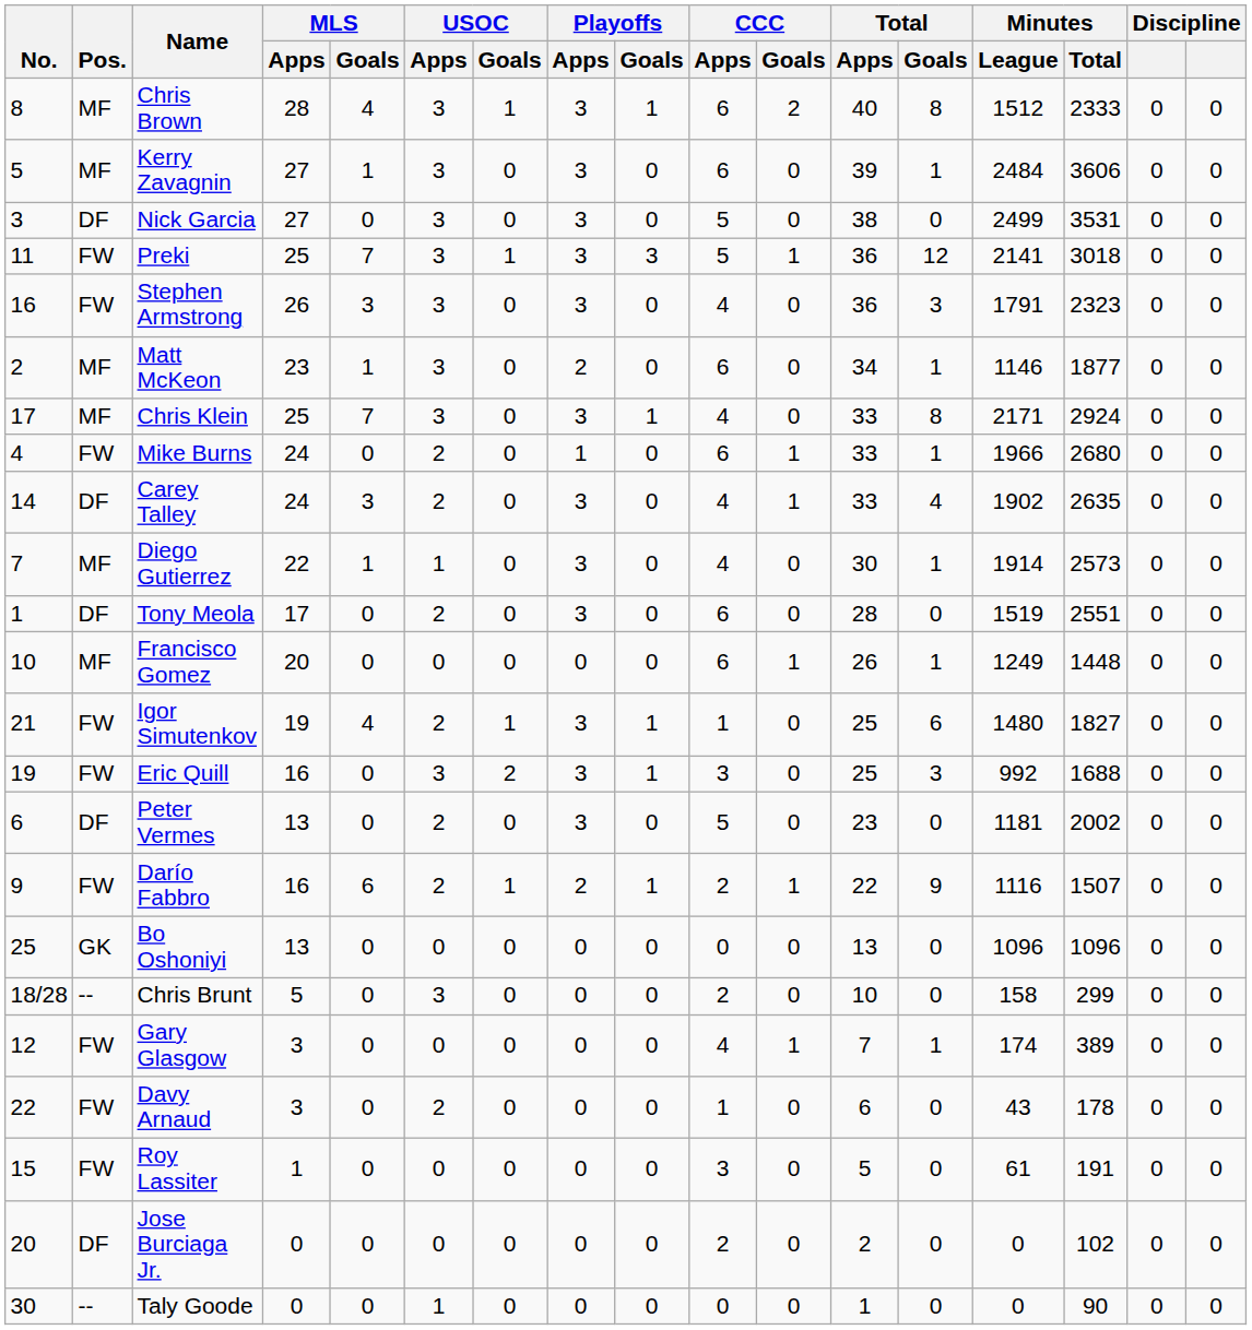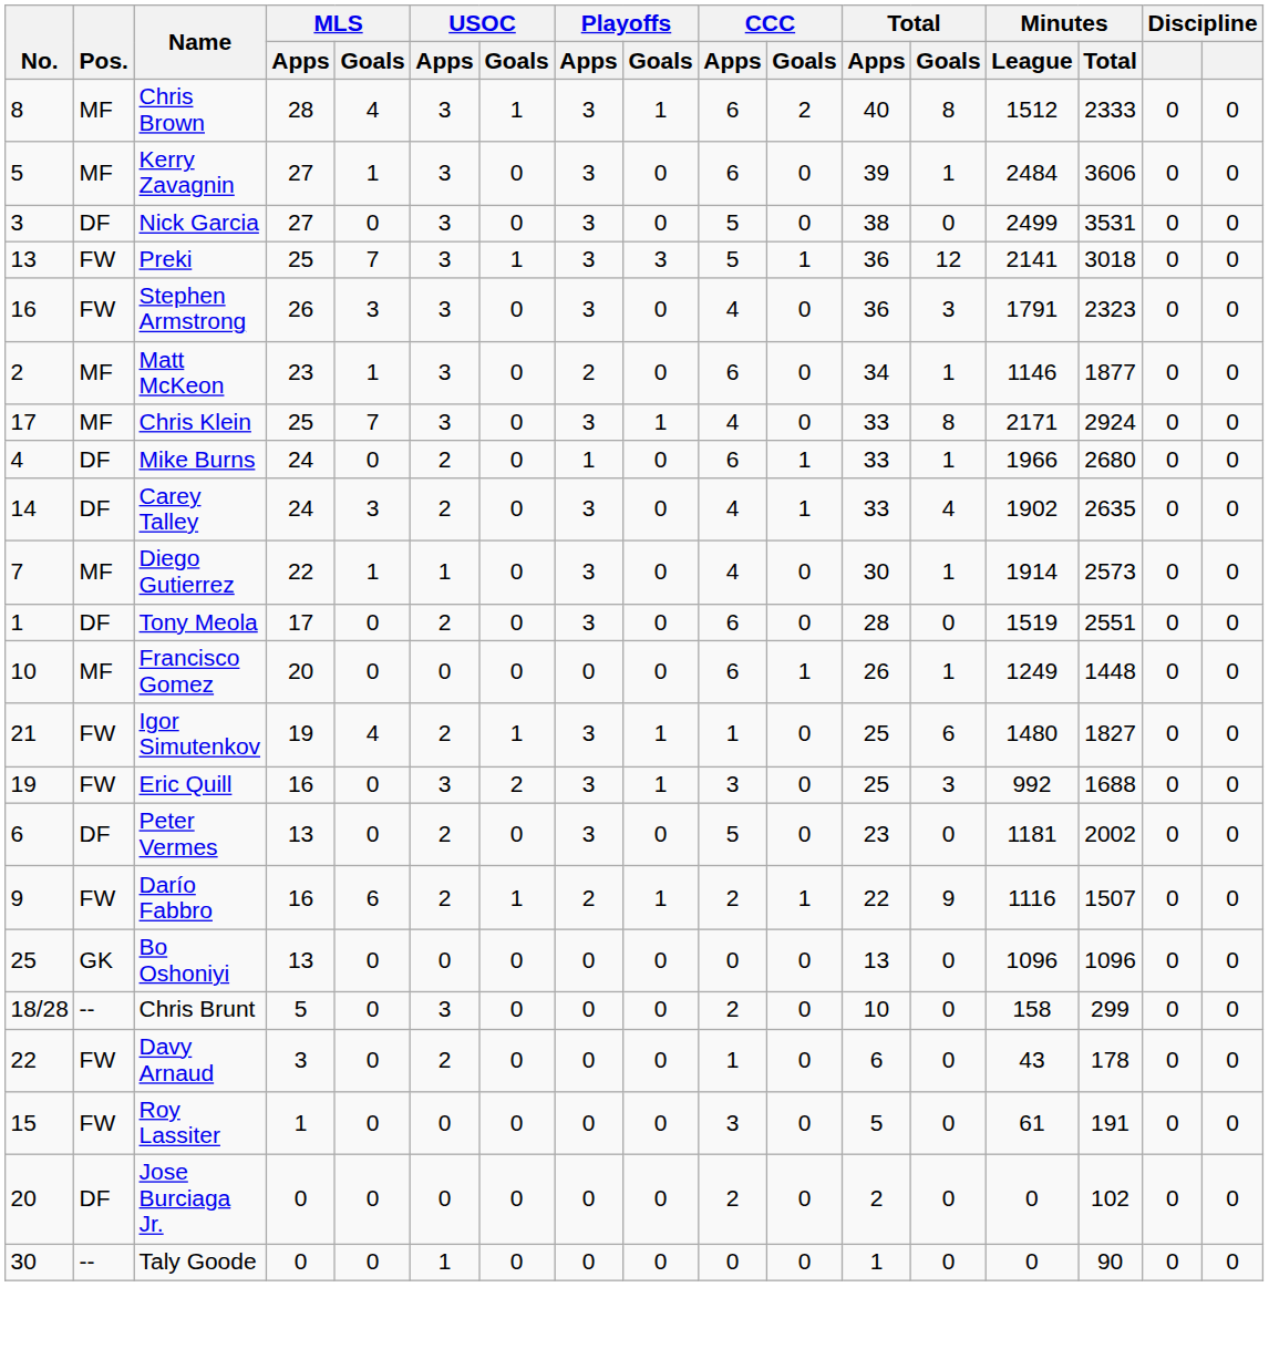 <table class="wikitable" style="text-align:center">
 <tr>
 <th rowspan="2" valign="bottom">No.</th>
 <th rowspan="2" valign="bottom">Pos.</th>
 <th rowspan="2">Name</th>
 <th colspan="2" width="85"><a href='#'>MLS</a></th>
 <th colspan="2" width="85"><a href='#'>USOC</a></th>
 <th colspan="2" width="85"><a href='#'>Playoffs</a></th>
 <th colspan="2" width="85"><a href='#'>CCC</a></th>
 <th colspan="2" width="85">Total</th>
 <th colspan="2" width="85">Minutes</th>
 <th colspan="2" width="85">Discipline</th>
 </tr>
 <tr>
 <th>Apps</th>
 <th>Goals</th>
 <th>Apps</th>
 <th>Goals</th>
 <th>Apps</th>
 <th>Goals</th>
 <th>Apps</th>
 <th>Goals</th>
 <th>Apps</th>
 <th>Goals</th>
 <th>League</th>
 <th>Total</th>
 <th></th>
 <th></th>
 </tr>
 <tr>
 <td align="left">8</td>
 <td align="left">MF</td>
 <td align="left"> <a href='#'>Chris Brown</a></td>
 <td>28</td>
 <td>4</td>
 <td>3</td>
 <td>1</td>
 <td>3</td>
 <td>1</td>
 <td>6</td>
 <td>2</td>
 <td>40</td>
 <td>8</td>
 <td>1512</td>
 <td>2333</td>
 <td>0</td>
 <td>0</td>
 </tr>
 <tr>
 <td align="left">5</td>
 <td align="left">MF</td>
 <td align="left"> <a href='#'>Kerry Zavagnin</a></td>
 <td>27</td>
 <td>1</td>
 <td>3</td>
 <td>0</td>
 <td>3</td>
 <td>0</td>
 <td>6</td>
 <td>0</td>
 <td>39</td>
 <td>1</td>
 <td>2484</td>
 <td>3606</td>
 <td>0</td>
 <td>0</td>
 </tr>
 <tr>
 <td align="left">3</td>
 <td align="left">DF</td>
 <td align="left"> <a href='#'>Nick Garcia</a></td>
 <td>27</td>
 <td>0</td>
 <td>3</td>
 <td>0</td>
 <td>3</td>
 <td>0</td>
 <td>5</td>
 <td>0</td>
 <td>38</td>
 <td>0</td>
 <td>2499</td>
 <td>3531</td>
 <td>0</td>
 <td>0</td>
 </tr>
 <tr>
-<td align="left">11</td>
+<td align="left">13</td>
 <td align="left">FW</td>
 <td align="left"> <a href='#'>Preki</a></td>
 <td>25</td>
 <td>7</td>
 <td>3</td>
 <td>1</td>
 <td>3</td>
 <td>3</td>
 <td>5</td>
 <td>1</td>
 <td>36</td>
 <td>12</td>
 <td>2141</td>
 <td>3018</td>
 <td>0</td>
 <td>0</td>
 </tr>
 <tr>
 <td align="left">16</td>
 <td align="left">FW</td>
 <td align="left"> <a href='#'>Stephen Armstrong</a></td>
 <td>26</td>
 <td>3</td>
 <td>3</td>
 <td>0</td>
 <td>3</td>
 <td>0</td>
 <td>4</td>
 <td>0</td>
 <td>36</td>
 <td>3</td>
 <td>1791</td>
 <td>2323</td>
 <td>0</td>
 <td>0</td>
 </tr>
 <tr>
 <td align="left">2</td>
 <td align="left">MF</td>
 <td align="left"> <a href='#'>Matt McKeon</a></td>
 <td>23</td>
 <td>1</td>
 <td>3</td>
 <td>0</td>
 <td>2</td>
 <td>0</td>
 <td>6</td>
 <td>0</td>
 <td>34</td>
 <td>1</td>
 <td>1146</td>
 <td>1877</td>
 <td>0</td>
 <td>0</td>
 </tr>
 <tr>
 <td align="left">17</td>
 <td align="left">MF</td>
 <td align="left"> <a href='#'>Chris Klein</a></td>
 <td>25</td>
 <td>7</td>
 <td>3</td>
 <td>0</td>
 <td>3</td>
 <td>1</td>
 <td>4</td>
 <td>0</td>
 <td>33</td>
 <td>8</td>
 <td>2171</td>
 <td>2924</td>
 <td>0</td>
 <td>0</td>
 </tr>
 <tr>
 <td align="left">4</td>
-<td align="left">FW</td>
+<td align="left">DF</td>
 <td align="left"> <a href='#'>Mike Burns</a></td>
 <td>24</td>
 <td>0</td>
 <td>2</td>
 <td>0</td>
 <td>1</td>
 <td>0</td>
 <td>6</td>
 <td>1</td>
 <td>33</td>
 <td>1</td>
 <td>1966</td>
 <td>2680</td>
 <td>0</td>
 <td>0</td>
 </tr>
 <tr>
 <td align="left">14</td>
 <td align="left">DF</td>
 <td align="left"> <a href='#'>Carey Talley</a></td>
 <td>24</td>
 <td>3</td>
 <td>2</td>
 <td>0</td>
 <td>3</td>
 <td>0</td>
 <td>4</td>
 <td>1</td>
 <td>33</td>
 <td>4</td>
 <td>1902</td>
 <td>2635</td>
 <td>0</td>
 <td>0</td>
 </tr>
 <tr>
 <td align="left">7</td>
 <td align="left">MF</td>
 <td align="left"> <a href='#'>Diego Gutierrez</a></td>
 <td>22</td>
 <td>1</td>
 <td>1</td>
 <td>0</td>
 <td>3</td>
 <td>0</td>
 <td>4</td>
 <td>0</td>
 <td>30</td>
 <td>1</td>
 <td>1914</td>
 <td>2573</td>
 <td>0</td>
 <td>0</td>
 </tr>
 <tr>
 <td align="left">1</td>
 <td align="left">DF</td>
 <td align="left"> <a href='#'>Tony Meola</a></td>
 <td>17</td>
 <td>0</td>
 <td>2</td>
 <td>0</td>
 <td>3</td>
 <td>0</td>
 <td>6</td>
 <td>0</td>
 <td>28</td>
 <td>0</td>
 <td>1519</td>
 <td>2551</td>
 <td>0</td>
 <td>0</td>
 </tr>
 <tr>
 <td align="left">10</td>
 <td align="left">MF</td>
 <td align="left"> <a href='#'>Francisco Gomez</a></td>
 <td>20</td>
 <td>0</td>
 <td>0</td>
 <td>0</td>
 <td>0</td>
 <td>0</td>
 <td>6</td>
 <td>1</td>
 <td>26</td>
 <td>1</td>
 <td>1249</td>
 <td>1448</td>
 <td>0</td>
 <td>0</td>
 </tr>
 <tr>
 <td align="left">21</td>
 <td align="left">FW</td>
 <td align="left"> <a href='#'>Igor Simutenkov</a></td>
 <td>19</td>
 <td>4</td>
 <td>2</td>
 <td>1</td>
 <td>3</td>
 <td>1</td>
 <td>1</td>
 <td>0</td>
 <td>25</td>
 <td>6</td>
 <td>1480</td>
 <td>1827</td>
 <td>0</td>
 <td>0</td>
 </tr>
 <tr>
 <td align="left">19</td>
 <td align="left">FW</td>
 <td align="left"> <a href='#'>Eric Quill</a></td>
 <td>16</td>
 <td>0</td>
 <td>3</td>
 <td>2</td>
 <td>3</td>
 <td>1</td>
 <td>3</td>
 <td>0</td>
 <td>25</td>
 <td>3</td>
 <td>992</td>
 <td>1688</td>
 <td>0</td>
 <td>0</td>
 </tr>
 <tr>
 <td align="left">6</td>
 <td align="left">DF</td>
 <td align="left"> <a href='#'>Peter Vermes</a></td>
 <td>13</td>
 <td>0</td>
 <td>2</td>
 <td>0</td>
 <td>3</td>
 <td>0</td>
 <td>5</td>
 <td>0</td>
 <td>23</td>
 <td>0</td>
 <td>1181</td>
 <td>2002</td>
 <td>0</td>
 <td>0</td>
 </tr>
 <tr>
 <td align="left">9</td>
 <td align="left">FW</td>
 <td align="left"> <a href='#'>Darío Fabbro</a></td>
 <td>16</td>
 <td>6</td>
 <td>2</td>
 <td>1</td>
 <td>2</td>
 <td>1</td>
 <td>2</td>
 <td>1</td>
 <td>22</td>
 <td>9</td>
 <td>1116</td>
 <td>1507</td>
 <td>0</td>
 <td>0</td>
 </tr>
 <tr>
 <td align="left">25</td>
 <td align="left">GK</td>
 <td align="left"> <a href='#'>Bo Oshoniyi</a></td>
 <td>13</td>
 <td>0</td>
 <td>0</td>
 <td>0</td>
 <td>0</td>
 <td>0</td>
 <td>0</td>
 <td>0</td>
 <td>13</td>
 <td>0</td>
 <td>1096</td>
 <td>1096</td>
 <td>0</td>
 <td>0</td>
 </tr>
 <tr>
 <td align="left">18/28</td>
 <td align="left">--</td>
 <td align="left"> Chris Brunt</td>
 <td>5</td>
 <td>0</td>
 <td>3</td>
 <td>0</td>
 <td>0</td>
 <td>0</td>
 <td>2</td>
 <td>0</td>
 <td>10</td>
 <td>0</td>
 <td>158</td>
 <td>299</td>
 <td>0</td>
 <td>0</td>
 </tr>
 <tr>
-<td align="left">12</td>
-<td align="left">FW</td>
-<td align="left"> <a href='#'>Gary Glasgow</a></td>
-<td>3</td>
-<td>0</td>
-<td>0</td>
-<td>0</td>
-<td>0</td>
-<td>0</td>
-<td>4</td>
-<td>1</td>
-<td>7</td>
-<td>1</td>
-<td>174</td>
-<td>389</td>
-<td>0</td>
-<td>0</td>
-</tr>
-<tr>
 <td align="left">22</td>
 <td align="left">FW</td>
 <td align="left"> <a href='#'>Davy Arnaud</a></td>
 <td>3</td>
 <td>0</td>
 <td>2</td>
 <td>0</td>
 <td>0</td>
 <td>0</td>
 <td>1</td>
 <td>0</td>
 <td>6</td>
 <td>0</td>
 <td>43</td>
 <td>178</td>
 <td>0</td>
 <td>0</td>
 </tr>
 <tr>
 <td align="left">15</td>
 <td align="left">FW</td>
 <td align="left"> <a href='#'>Roy Lassiter</a></td>
 <td>1</td>
 <td>0</td>
 <td>0</td>
 <td>0</td>
 <td>0</td>
 <td>0</td>
 <td>3</td>
 <td>0</td>
 <td>5</td>
 <td>0</td>
 <td>61</td>
 <td>191</td>
 <td>0</td>
 <td>0</td>
 </tr>
 <tr>
 <td align="left">20</td>
 <td align="left">DF</td>
 <td align="left"> <a href='#'>Jose Burciaga Jr.</a></td>
 <td>0</td>
 <td>0</td>
 <td>0</td>
 <td>0</td>
 <td>0</td>
 <td>0</td>
 <td>2</td>
 <td>0</td>
 <td>2</td>
 <td>0</td>
 <td>0</td>
 <td>102</td>
 <td>0</td>
 <td>0</td>
 </tr>
 <tr>
 <td align="left">30</td>
 <td align="left">--</td>
 <td align="left"> Taly Goode</td>
 <td>0</td>
 <td>0</td>
 <td>1</td>
 <td>0</td>
 <td>0</td>
 <td>0</td>
 <td>0</td>
 <td>0</td>
 <td>1</td>
 <td>0</td>
 <td>0</td>
 <td>90</td>
 <td>0</td>
 <td>0</td>
 </tr>
 </table>
